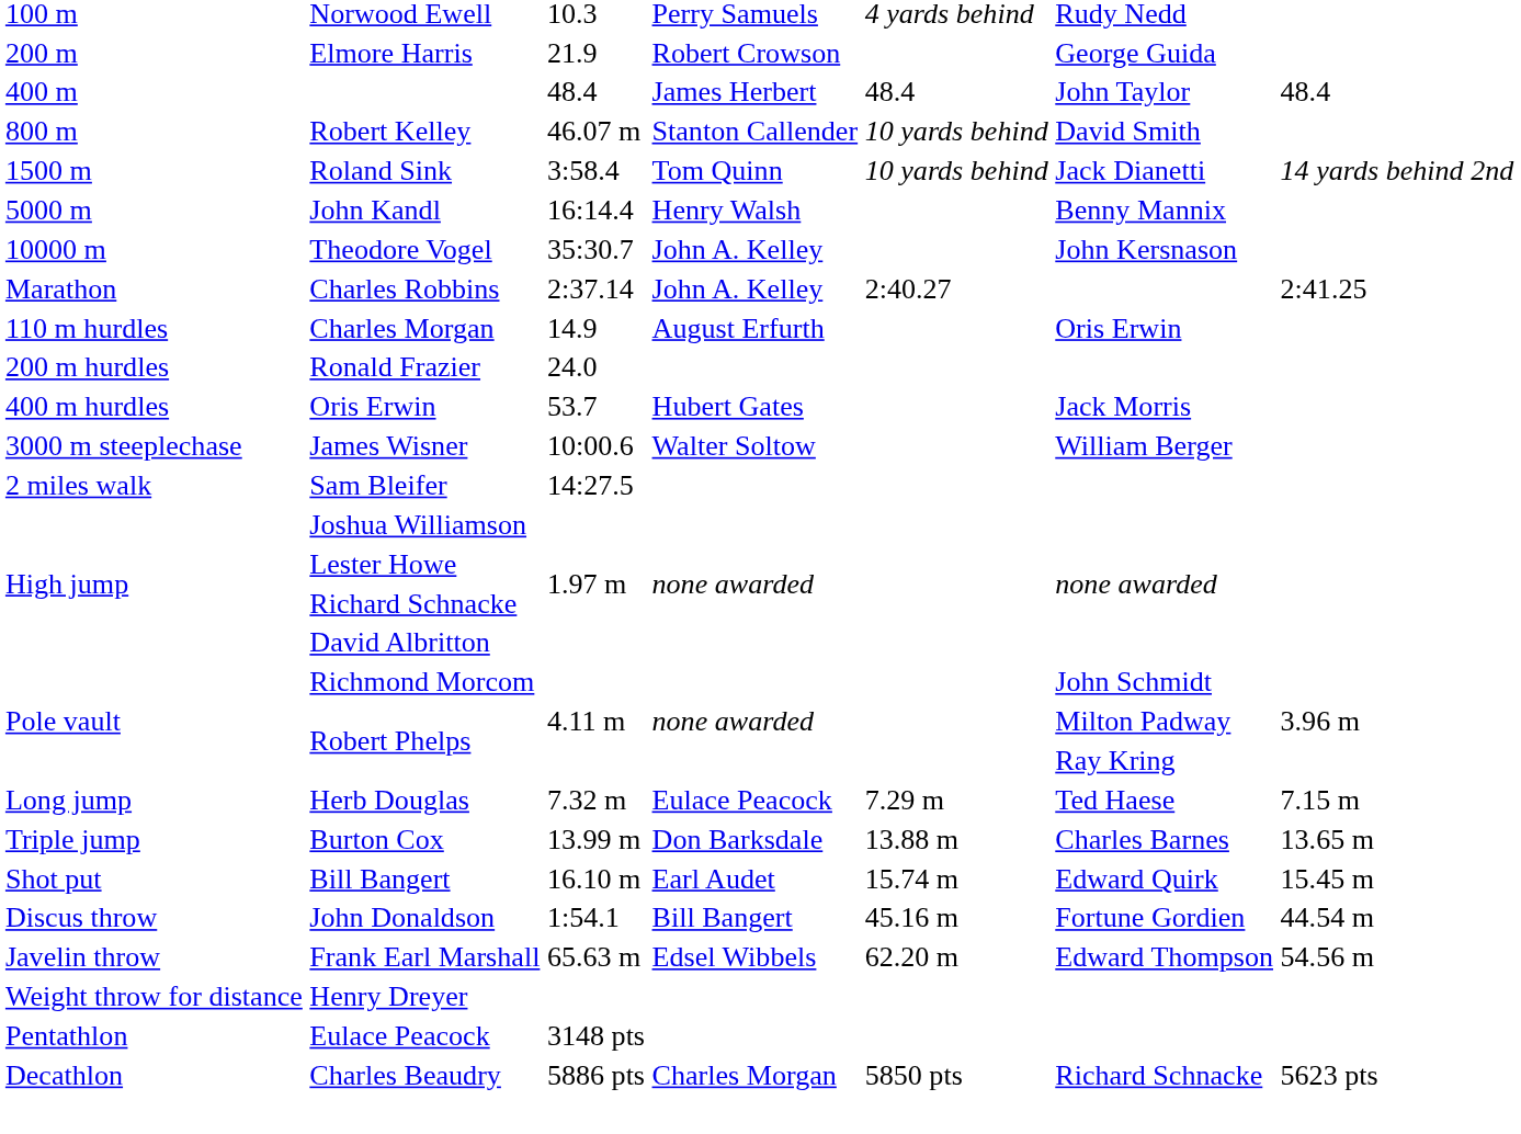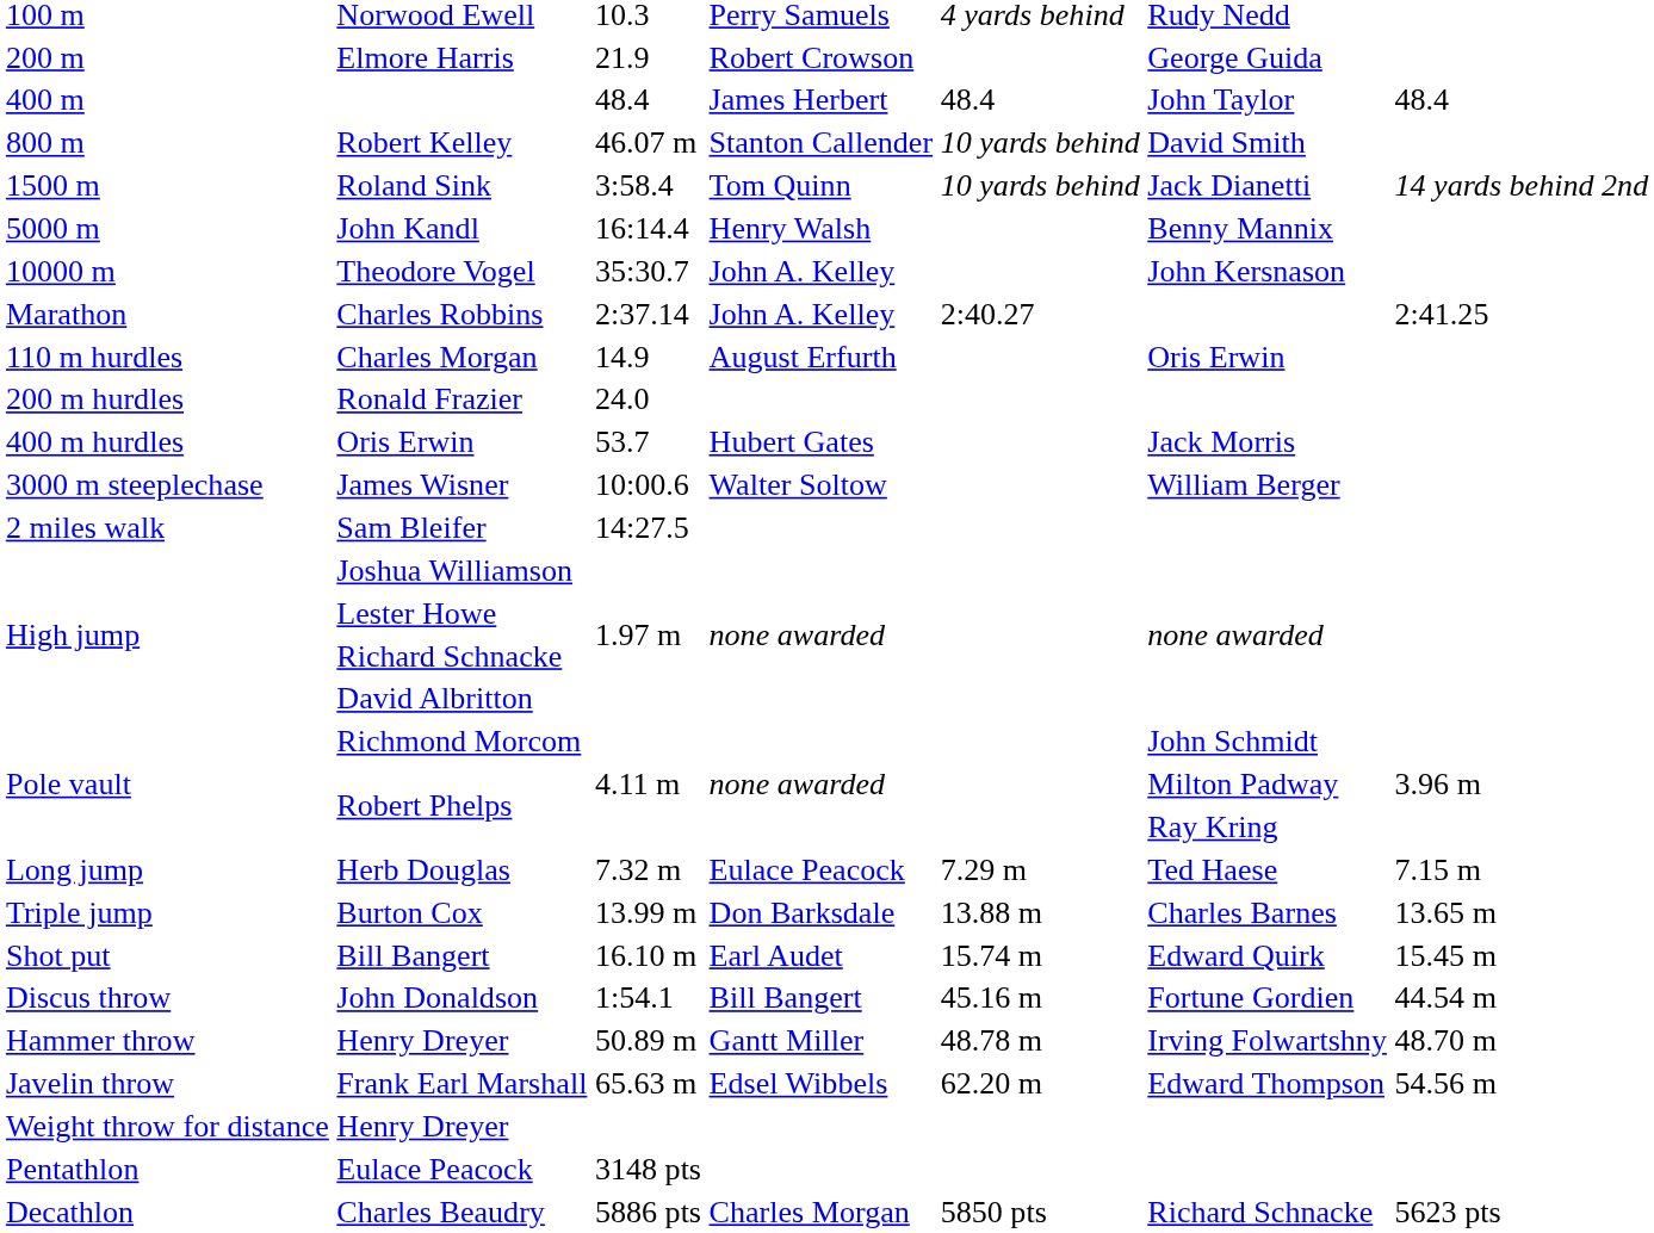 <table>
 <tr>
 <td><a href='#'>100 m</a></td>
 <td><a href='#'>Norwood Ewell</a></td>
 <td>10.3</td>
 <td><a href='#'>Perry Samuels</a></td>
 <td><em>4 yards behind</em></td>
 <td><a href='#'>Rudy Nedd</a></td>
 <td></td>
 </tr>
 <tr>
 <td><a href='#'>200 m</a></td>
 <td><a href='#'>Elmore Harris</a></td>
 <td>21.9</td>
 <td><a href='#'>Robert Crowson</a></td>
 <td></td>
 <td><a href='#'>George Guida</a></td>
 <td></td>
 </tr>
 <tr>
 <td><a href='#'>400 m</a></td>
 <td></td>
 <td>48.4</td>
 <td><a href='#'>James Herbert</a></td>
 <td>48.4</td>
 <td><a href='#'>John Taylor</a></td>
 <td>48.4</td>
 </tr>
 <tr>
 <td><a href='#'>800 m</a></td>
 <td><a href='#'>Robert Kelley</a></td>
 <td>46.07 m</td>
 <td><a href='#'>Stanton Callender</a></td>
 <td><em>10 yards behind</em></td>
 <td><a href='#'>David Smith</a></td>
 <td></td>
 </tr>
 <tr>
 <td><a href='#'>1500 m</a></td>
 <td><a href='#'>Roland Sink</a></td>
 <td>3:58.4</td>
 <td><a href='#'>Tom Quinn</a></td>
 <td><em>10 yards behind</em></td>
 <td><a href='#'>Jack Dianetti</a></td>
 <td><em>14 yards behind 2nd</em></td>
 </tr>
 <tr>
 <td><a href='#'>5000 m</a></td>
 <td><a href='#'>John Kandl</a></td>
 <td>16:14.4</td>
 <td><a href='#'>Henry Walsh</a></td>
 <td></td>
 <td><a href='#'>Benny Mannix</a></td>
 <td></td>
 </tr>
 <tr>
 <td><a href='#'>10000 m</a></td>
 <td><a href='#'>Theodore Vogel</a></td>
 <td>35:30.7</td>
 <td><a href='#'>John A. Kelley</a></td>
 <td></td>
 <td><a href='#'>John Kersnason</a></td>
 <td></td>
 </tr>
 <tr>
 <td><a href='#'>Marathon</a></td>
 <td><a href='#'>Charles Robbins</a></td>
 <td>2:37.14</td>
 <td><a href='#'>John A. Kelley</a></td>
 <td>2:40.27</td>
 <td></td>
 <td>2:41.25</td>
 </tr>
 <tr>
 <td><a href='#'>110 m hurdles</a></td>
 <td><a href='#'>Charles Morgan</a></td>
 <td>14.9</td>
 <td><a href='#'>August Erfurth</a></td>
 <td></td>
 <td><a href='#'>Oris Erwin</a></td>
 <td></td>
 </tr>
 <tr>
 <td><a href='#'>200 m hurdles</a></td>
 <td><a href='#'>Ronald Frazier</a></td>
 <td>24.0</td>
 <td></td>
 <td></td>
 <td></td>
 <td></td>
 </tr>
 <tr>
 <td><a href='#'>400 m hurdles</a></td>
 <td><a href='#'>Oris Erwin</a></td>
 <td>53.7</td>
 <td><a href='#'>Hubert Gates</a></td>
 <td></td>
 <td><a href='#'>Jack Morris</a></td>
 <td></td>
 </tr>
 <tr>
 <td><a href='#'>3000 m steeplechase</a></td>
 <td><a href='#'>James Wisner</a></td>
 <td>10:00.6</td>
 <td><a href='#'>Walter Soltow</a></td>
 <td></td>
 <td><a href='#'>William Berger</a></td>
 <td></td>
 </tr>
 <tr>
 <td><a href='#'>2 miles walk</a></td>
 <td><a href='#'>Sam Bleifer</a></td>
 <td>14:27.5</td>
 <td></td>
 <td></td>
 <td></td>
 <td></td>
 </tr>
 <tr>
 <td rowspan=4><a href='#'>High jump</a></td>
 <td><a href='#'>Joshua Williamson</a></td>
 <td rowspan=4>1.97 m</td>
 <td rowspan=4 colspan=2><em>none awarded</em></td>
 <td rowspan=4 colspan=2><em>none awarded</em></td>
 </tr>
 <tr>
 <td><a href='#'>Lester Howe</a></td>
 </tr>
 <tr>
 <td><a href='#'>Richard Schnacke</a></td>
 </tr>
 <tr>
 <td rowspan=1><a href='#'>David Albritton</a></td>
 </tr>
 <tr>
 <td rowspan=3><a href='#'>Pole vault</a></td>
 <td><a href='#'>Richmond Morcom</a></td>
 <td rowspan=3>4.11 m</td>
 <td rowspan=3 colspan=2><em>none awarded</em></td>
 <td><a href='#'>John Schmidt</a></td>
 <td rowspan=3>3.96 m</td>
 </tr>
 <tr>
 <td rowspan=2><a href='#'>Robert Phelps</a></td>
 <td><a href='#'>Milton Padway</a></td>
 </tr>
 <tr>
 <td rowspan=1><a href='#'>Ray Kring</a></td>
 </tr>
 <tr>
 <td><a href='#'>Long jump</a></td>
 <td><a href='#'>Herb Douglas</a></td>
 <td>7.32 m</td>
 <td><a href='#'>Eulace Peacock</a></td>
 <td>7.29 m</td>
 <td><a href='#'>Ted Haese</a></td>
 <td>7.15 m</td>
 </tr>
 <tr>
 <td><a href='#'>Triple jump</a></td>
 <td><a href='#'>Burton Cox</a></td>
 <td>13.99 m</td>
 <td><a href='#'>Don Barksdale</a></td>
 <td>13.88 m</td>
 <td><a href='#'>Charles Barnes</a></td>
 <td>13.65 m</td>
 </tr>
 <tr>
 <td><a href='#'>Shot put</a></td>
 <td><a href='#'>Bill Bangert</a></td>
 <td>16.10 m</td>
 <td><a href='#'>Earl Audet</a></td>
 <td>15.74 m</td>
 <td><a href='#'>Edward Quirk</a></td>
 <td>15.45 m</td>
 </tr>
 <tr>
 <td><a href='#'>Discus throw</a></td>
 <td><a href='#'>John Donaldson</a></td>
 <td>1:54.1</td>
 <td><a href='#'>Bill Bangert</a></td>
 <td>45.16 m</td>
 <td><a href='#'>Fortune Gordien</a></td>
 <td>44.54 m</td>
 </tr>
 <tr>
+<td><a href='#'>Hammer throw</a></td>
+<td><a href='#'>Henry Dreyer</a></td>
+<td>50.89 m</td>
+<td><a href='#'>Gantt Miller</a></td>
+<td>48.78 m</td>
+<td><a href='#'>Irving Folwartshny</a></td>
+<td>48.70 m</td>
+</tr>
+<tr>
 <td><a href='#'>Javelin throw</a></td>
 <td><a href='#'>Frank Earl Marshall</a></td>
 <td>65.63 m</td>
 <td><a href='#'>Edsel Wibbels</a></td>
 <td>62.20 m</td>
 <td><a href='#'>Edward Thompson</a></td>
 <td>54.56 m</td>
 </tr>
 <tr>
 <td><a href='#'>Weight throw for distance</a></td>
 <td><a href='#'>Henry Dreyer</a></td>
 <td></td>
 <td></td>
 <td></td>
 <td></td>
 <td></td>
 </tr>
 <tr>
 <td><a href='#'>Pentathlon</a></td>
 <td><a href='#'>Eulace Peacock</a></td>
 <td>3148 pts</td>
 <td></td>
 <td></td>
 <td></td>
 <td></td>
 </tr>
 <tr>
 <td><a href='#'>Decathlon</a></td>
 <td><a href='#'>Charles Beaudry</a></td>
 <td>5886 pts</td>
 <td><a href='#'>Charles Morgan</a></td>
 <td>5850 pts</td>
 <td><a href='#'>Richard Schnacke</a></td>
 <td>5623 pts</td>
 </tr>
 </table>
